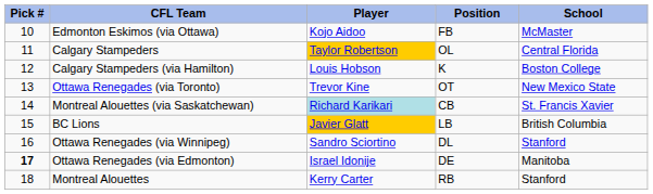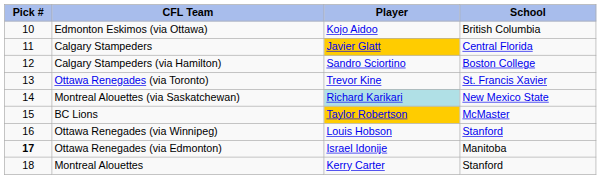 <table class="wikitable" style="width: 100%">
 <tr>
 <th style="background:#A8BDEC;" width=7%>Pick #</th>
 <th width=40% style="background:#A8BDEC;">CFL Team</th>
 <th width=20% style="background:#A8BDEC;">Player</th>
-<th width=13% style="background:#A8BDEC;">Position</th>
 <th width=20% style="background:#A8BDEC;">School</th>
 </tr>
 <tr>
 <td align=center>10</td>
 <td>Edmonton Eskimos (via Ottawa)</td>
 <td><a href='#'>Kojo Aidoo</a></td>
-<td>FB</td>
-<td><a href='#'>McMaster</a></td>
+<td>British Columbia</td>
 </tr>
 <tr>
 <td align=center>11</td>
 <td>Calgary Stampeders</td>
-<td bgcolor="#FFCC00"><a href='#'>Taylor Robertson</a></td>
-<td>OL</td>
+<td bgcolor="#FFCC00"><a href='#'>Javier Glatt</a></td>
 <td><a href='#'>Central Florida</a></td>
 </tr>
 <tr>
 <td align=center>12</td>
 <td>Calgary Stampeders (via Hamilton)</td>
-<td><a href='#'>Louis Hobson</a></td>
-<td>K</td>
+<td><a href='#'>Sandro Sciortino</a></td>
 <td><a href='#'>Boston College</a></td>
 </tr>
 <tr>
 <td align=center>13</td>
 <td><a href='#'>Ottawa Renegades</a> (via Toronto)</td>
 <td><a href='#'>Trevor Kine</a></td>
-<td>OT</td>
-<td><a href='#'>New Mexico State</a></td>
+<td><a href='#'>St. Francis Xavier</a></td>
 </tr>
 <tr>
 <td align=center>14</td>
 <td>Montreal Alouettes (via Saskatchewan)</td>
 <td bgcolor="#B0E0E6"><a href='#'>Richard Karikari</a></td>
-<td>CB</td>
-<td><a href='#'>St. Francis Xavier</a></td>
+<td><a href='#'>New Mexico State</a></td>
 </tr>
 <tr>
 <td align=center>15</td>
 <td>BC Lions</td>
-<td bgcolor="#FFCC00"><a href='#'>Javier Glatt</a></td>
-<td>LB</td>
-<td>British Columbia</td>
+<td bgcolor="#FFCC00"><a href='#'>Taylor Robertson</a></td>
+<td><a href='#'>McMaster</a></td>
 </tr>
 <tr>
 <td align=center>16</td>
 <td>Ottawa Renegades (via Winnipeg)</td>
-<td><a href='#'>Sandro Sciortino</a></td>
-<td>DL</td>
+<td><a href='#'>Louis Hobson</a></td>
 <td><a href='#'>Stanford</a></td>
 </tr>
 <tr>
 <td align=center><strong>17</strong></td>
 <td>Ottawa Renegades (via Edmonton)</td>
 <td><a href='#'>Israel Idonije</a></td>
-<td>DE</td>
 <td>Manitoba</td>
 </tr>
 <tr>
 <td align=center>18</td>
 <td>Montreal Alouettes</td>
 <td><a href='#'>Kerry Carter</a></td>
-<td>RB</td>
 <td>Stanford</td>
 </tr>
 </table>
